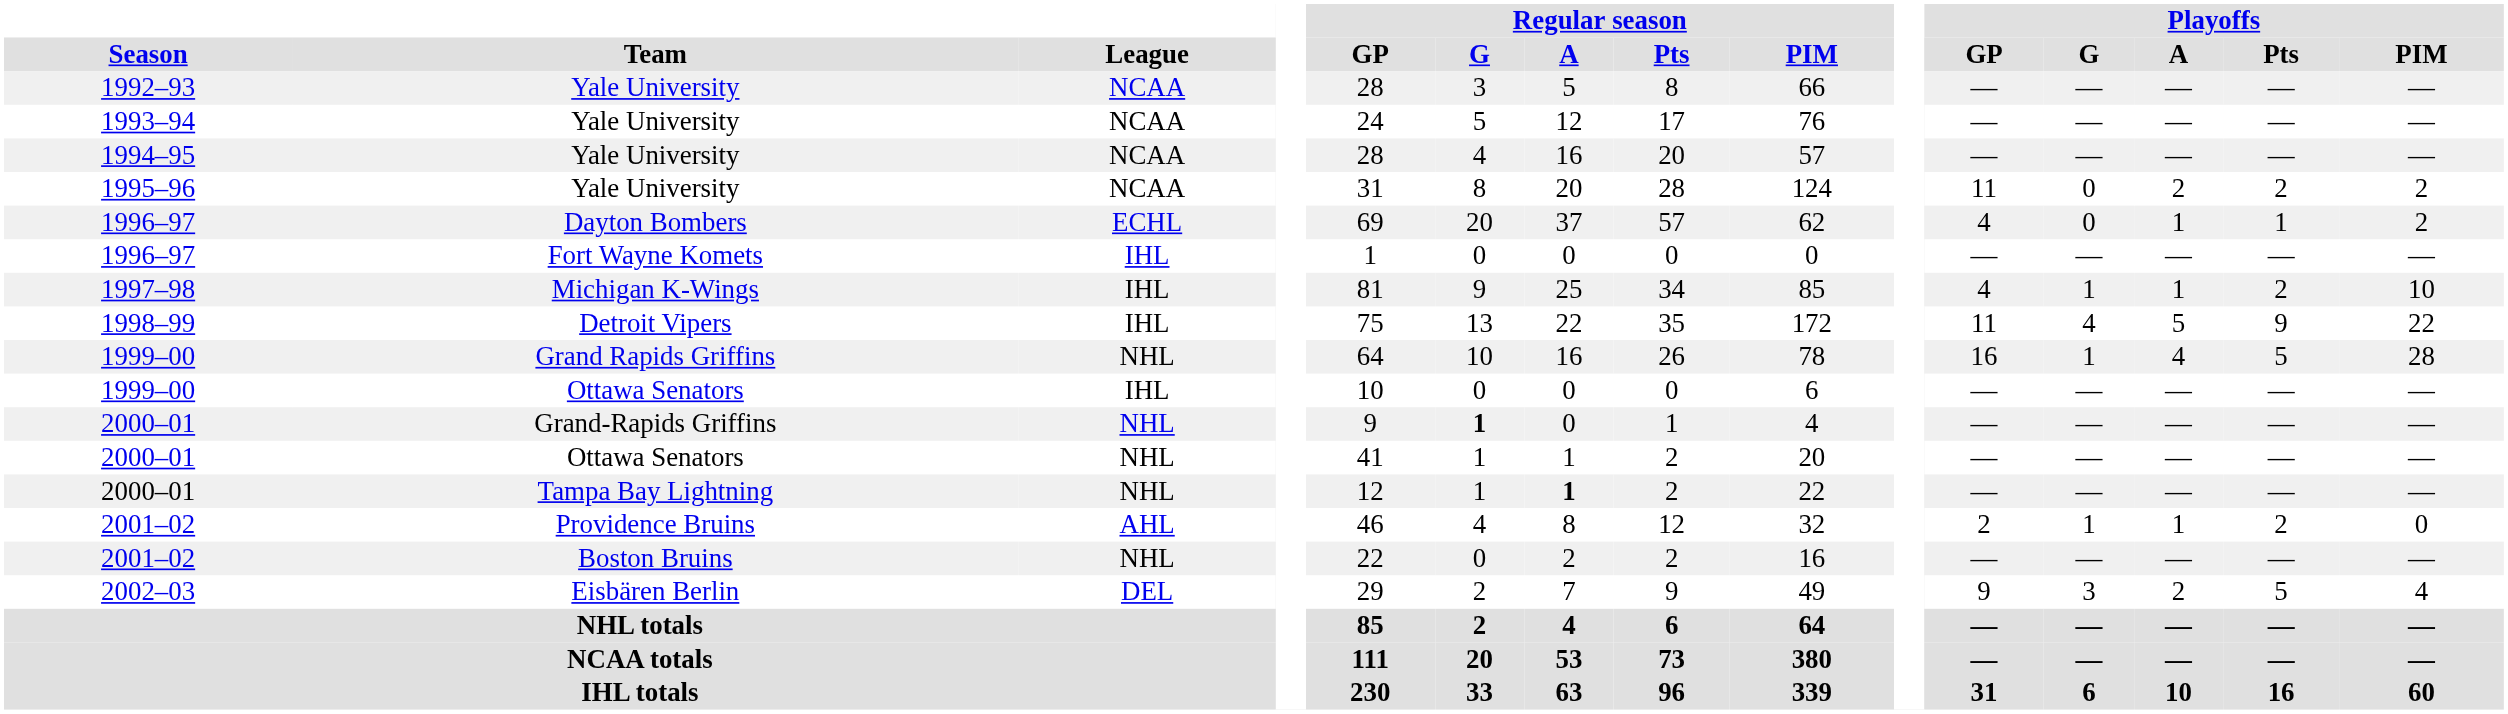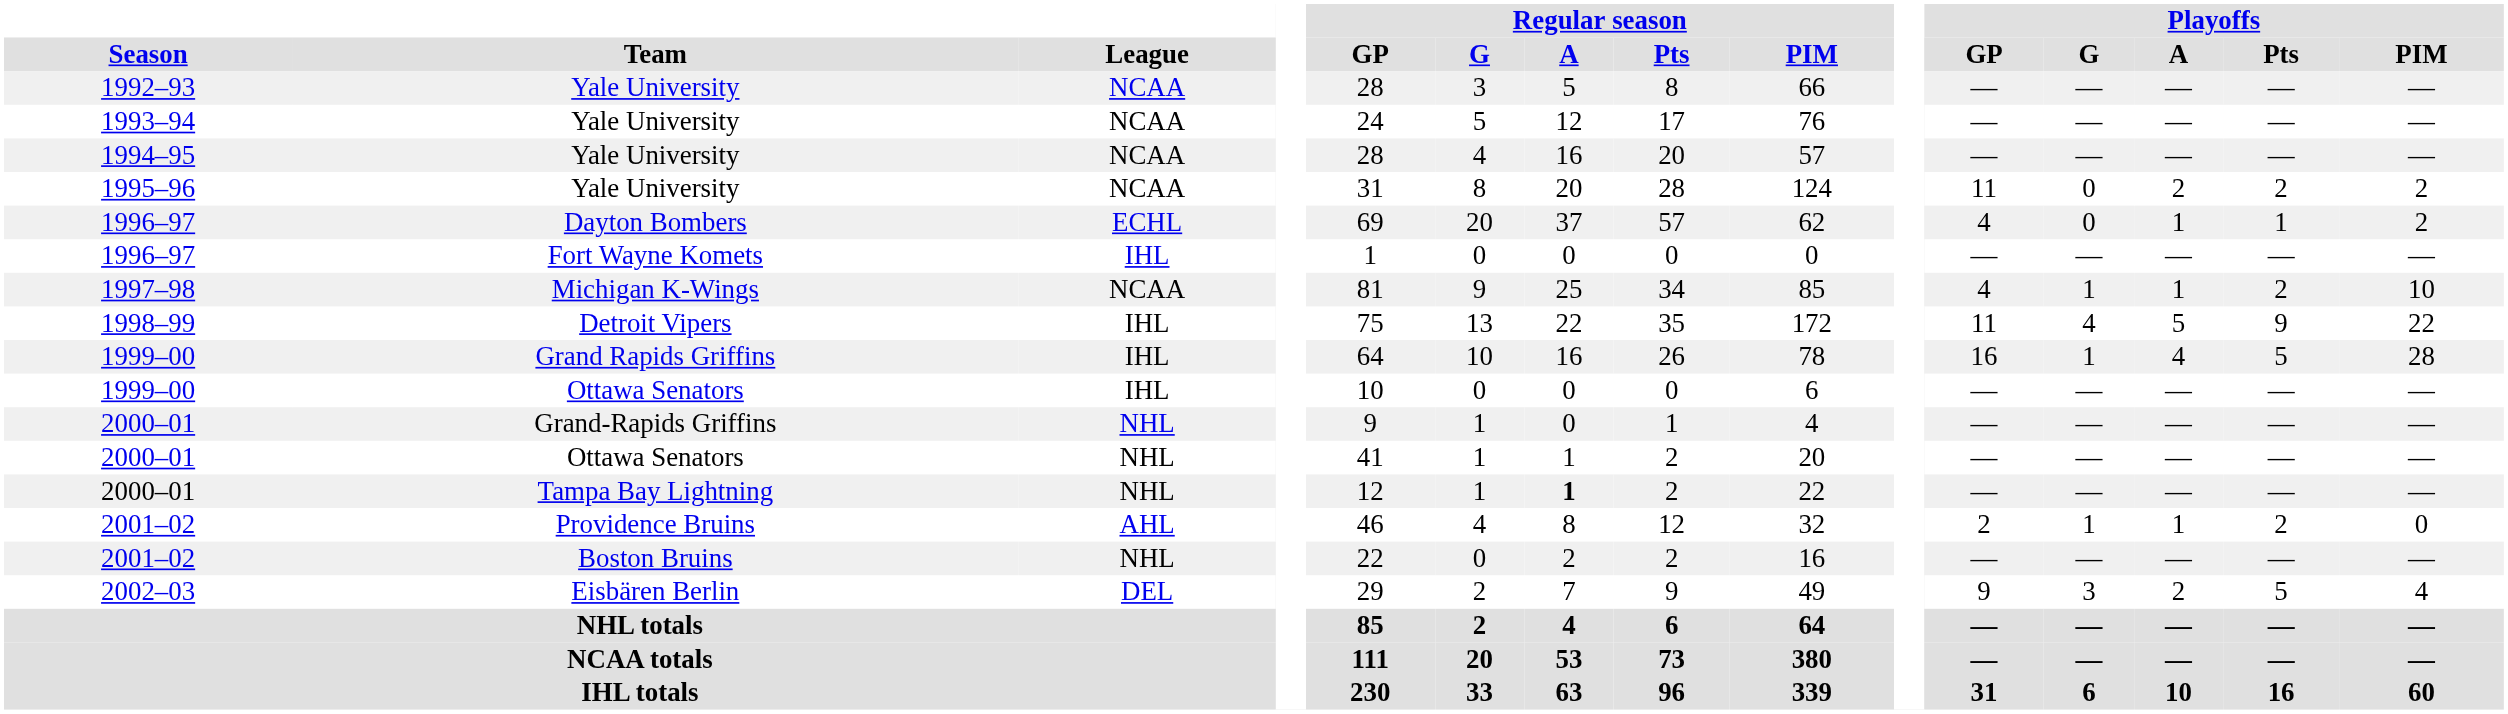 <table BORDER="0" CELLPADDING="1" CELLSPACING="0" width="75%" style="text-align:center">
 <tr bgcolor="#e0e0e0">
 <th colspan="3" bgcolor="#ffffff"> </th>
 <th rowspan="99" bgcolor="#ffffff"> </th>
 <th colspan="5"><a href='#'>Regular season</a></th>
 <th rowspan="99" bgcolor="#ffffff"> </th>
 <th colspan="5"><a href='#'>Playoffs</a></th>
 </tr>
 <tr bgcolor="#e0e0e0">
 <th ALIGN="center"><a href='#'>Season</a></th>
 <th ALIGN="center">Team</th>
 <th ALIGN="center">League</th>
 <th ALIGN="center">GP</th>
 <th ALIGN="center"><a href='#'>G</a></th>
 <th ALIGN="center"><a href='#'>A</a></th>
 <th ALIGN="center"><a href='#'>Pts</a></th>
 <th ALIGN="center"><a href='#'>PIM</a></th>
 <th ALIGN="center">GP</th>
 <th ALIGN="center">G</th>
 <th ALIGN="center">A</th>
 <th ALIGN="center">Pts</th>
 <th ALIGN="center">PIM</th>
 </tr>
 <tr ALIGN="center" bgcolor="#f0f0f0">
 <td ALIGN="center"><a href='#'>1992–93</a></td>
 <td ALIGN="center"><a href='#'>Yale University</a></td>
 <td ALIGN="center"><a href='#'>NCAA</a></td>
 <td ALIGN="center">28</td>
 <td ALIGN="center">3</td>
 <td ALIGN="center">5</td>
 <td ALIGN="center">8</td>
 <td ALIGN="center">66</td>
 <td ALIGN="center">—</td>
 <td ALIGN="center">—</td>
 <td ALIGN="center">—</td>
 <td ALIGN="center">—</td>
 <td ALIGN="center">—</td>
 </tr>
 <tr ALIGN="center">
 <td ALIGN="center"><a href='#'>1993–94</a></td>
 <td ALIGN="center">Yale University</td>
 <td ALIGN="center">NCAA</td>
 <td ALIGN="center">24</td>
 <td ALIGN="center">5</td>
 <td ALIGN="center">12</td>
 <td ALIGN="center">17</td>
 <td ALIGN="center">76</td>
 <td ALIGN="center">—</td>
 <td ALIGN="center">—</td>
 <td ALIGN="center">—</td>
 <td ALIGN="center">—</td>
 <td ALIGN="center">—</td>
 </tr>
 <tr ALIGN="center" bgcolor="#f0f0f0">
 <td ALIGN="center"><a href='#'>1994–95</a></td>
 <td ALIGN="center">Yale University</td>
 <td ALIGN="center">NCAA</td>
 <td ALIGN="center">28</td>
 <td ALIGN="center">4</td>
 <td ALIGN="center">16</td>
 <td ALIGN="center">20</td>
 <td ALIGN="center">57</td>
 <td ALIGN="center">—</td>
 <td ALIGN="center">—</td>
 <td ALIGN="center">—</td>
 <td ALIGN="center">—</td>
 <td ALIGN="center">—</td>
 </tr>
 <tr ALIGN="center">
 <td ALIGN="center"><a href='#'>1995–96</a></td>
 <td ALIGN="center">Yale University</td>
 <td ALIGN="center">NCAA</td>
 <td ALIGN="center">31</td>
 <td ALIGN="center">8</td>
 <td ALIGN="center">20</td>
 <td ALIGN="center">28</td>
 <td ALIGN="center">124</td>
 <td ALIGN="center">11</td>
 <td ALIGN="center">0</td>
 <td ALIGN="center">2</td>
 <td ALIGN="center">2</td>
 <td ALIGN="center">2</td>
 </tr>
 <tr ALIGN="center" bgcolor="#f0f0f0">
 <td ALIGN="center"><a href='#'>1996–97</a></td>
 <td ALIGN="center"><a href='#'>Dayton Bombers</a></td>
 <td ALIGN="center"><a href='#'>ECHL</a></td>
 <td ALIGN="center">69</td>
 <td ALIGN="center">20</td>
 <td ALIGN="center">37</td>
 <td ALIGN="center">57</td>
 <td ALIGN="center">62</td>
 <td ALIGN="center">4</td>
 <td ALIGN="center">0</td>
 <td ALIGN="center">1</td>
 <td ALIGN="center">1</td>
 <td ALIGN="center">2</td>
 </tr>
 <tr ALIGN="center">
 <td ALIGN="center"><a href='#'>1996–97</a></td>
 <td ALIGN="center"><a href='#'>Fort Wayne Komets</a></td>
 <td ALIGN="center"><a href='#'>IHL</a></td>
 <td ALIGN="center">1</td>
 <td ALIGN="center">0</td>
 <td ALIGN="center">0</td>
 <td ALIGN="center">0</td>
 <td ALIGN="center">0</td>
 <td ALIGN="center">—</td>
 <td ALIGN="center">—</td>
 <td ALIGN="center">—</td>
 <td ALIGN="center">—</td>
 <td ALIGN="center">—</td>
 </tr>
 <tr ALIGN="center" bgcolor="#f0f0f0">
 <td ALIGN="center"><a href='#'>1997–98</a></td>
 <td ALIGN="center"><a href='#'>Michigan K-Wings</a></td>
-<td ALIGN="center">IHL</td>
+<td ALIGN="center">NCAA</td>
 <td ALIGN="center">81</td>
 <td ALIGN="center">9</td>
 <td ALIGN="center">25</td>
 <td ALIGN="center">34</td>
 <td ALIGN="center">85</td>
 <td ALIGN="center">4</td>
 <td ALIGN="center">1</td>
 <td ALIGN="center">1</td>
 <td ALIGN="center">2</td>
 <td ALIGN="center">10</td>
 </tr>
 <tr ALIGN="center">
 <td ALIGN="center"><a href='#'>1998–99</a></td>
 <td ALIGN="center"><a href='#'>Detroit Vipers</a></td>
 <td ALIGN="center">IHL</td>
 <td ALIGN="center">75</td>
 <td ALIGN="center">13</td>
 <td ALIGN="center">22</td>
 <td ALIGN="center">35</td>
 <td ALIGN="center">172</td>
 <td ALIGN="center">11</td>
 <td ALIGN="center">4</td>
 <td ALIGN="center">5</td>
 <td ALIGN="center">9</td>
 <td ALIGN="center">22</td>
 </tr>
 <tr ALIGN="center" bgcolor="#f0f0f0">
 <td ALIGN="center"><a href='#'>1999–00</a></td>
 <td ALIGN="center"><a href='#'>Grand Rapids Griffins</a></td>
-<td ALIGN="center">NHL</td>
+<td ALIGN="center">IHL</td>
 <td ALIGN="center">64</td>
 <td ALIGN="center">10</td>
 <td ALIGN="center">16</td>
 <td ALIGN="center">26</td>
 <td ALIGN="center">78</td>
 <td ALIGN="center">16</td>
 <td ALIGN="center">1</td>
 <td ALIGN="center">4</td>
 <td ALIGN="center">5</td>
 <td ALIGN="center">28</td>
 </tr>
 <tr ALIGN="center">
 <td ALIGN="center"><a href='#'>1999–00</a></td>
 <td ALIGN="center"><a href='#'>Ottawa Senators</a></td>
 <td ALIGN="center">IHL</td>
 <td ALIGN="center">10</td>
 <td ALIGN="center">0</td>
 <td ALIGN="center">0</td>
 <td ALIGN="center">0</td>
 <td ALIGN="center">6</td>
 <td ALIGN="center">—</td>
 <td ALIGN="center">—</td>
 <td ALIGN="center">—</td>
 <td ALIGN="center">—</td>
 <td ALIGN="center">—</td>
 </tr>
 <tr ALIGN="center" bgcolor="#f0f0f0">
 <td ALIGN="center"><a href='#'>2000–01</a></td>
 <td ALIGN="center">Grand-Rapids Griffins</td>
 <td ALIGN="center"><a href='#'>NHL</a></td>
 <td ALIGN="center">9</td>
-<td ALIGN="center"><strong>1</strong></td>
+<td ALIGN="center">1</td>
 <td ALIGN="center">0</td>
 <td ALIGN="center">1</td>
 <td ALIGN="center">4</td>
 <td ALIGN="center">—</td>
 <td ALIGN="center">—</td>
 <td ALIGN="center">—</td>
 <td ALIGN="center">—</td>
 <td ALIGN="center">—</td>
 </tr>
 <tr ALIGN="center">
 <td ALIGN="center"><a href='#'>2000–01</a></td>
 <td ALIGN="center">Ottawa Senators</td>
 <td ALIGN="center">NHL</td>
 <td ALIGN="center">41</td>
 <td ALIGN="center">1</td>
 <td ALIGN="center">1</td>
 <td ALIGN="center">2</td>
 <td ALIGN="center">20</td>
 <td ALIGN="center">—</td>
 <td ALIGN="center">—</td>
 <td ALIGN="center">—</td>
 <td ALIGN="center">—</td>
 <td ALIGN="center">—</td>
 </tr>
 <tr ALIGN="center" bgcolor="#f0f0f0">
 <td ALIGN="center">2000–01</td>
 <td ALIGN="center"><a href='#'>Tampa Bay Lightning</a></td>
 <td ALIGN="center">NHL</td>
 <td ALIGN="center">12</td>
 <td ALIGN="center">1</td>
 <td ALIGN="center"><strong>1</strong></td>
 <td ALIGN="center">2</td>
 <td ALIGN="center">22</td>
 <td ALIGN="center">—</td>
 <td ALIGN="center">—</td>
 <td ALIGN="center">—</td>
 <td ALIGN="center">—</td>
 <td ALIGN="center">—</td>
 </tr>
 <tr ALIGN="center">
 <td ALIGN="center"><a href='#'>2001–02</a></td>
 <td ALIGN="center"><a href='#'>Providence Bruins</a></td>
 <td ALIGN="center"><a href='#'>AHL</a></td>
 <td ALIGN="center">46</td>
 <td ALIGN="center">4</td>
 <td ALIGN="center">8</td>
 <td ALIGN="center">12</td>
 <td ALIGN="center">32</td>
 <td ALIGN="center">2</td>
 <td ALIGN="center">1</td>
 <td ALIGN="center">1</td>
 <td ALIGN="center">2</td>
 <td ALIGN="center">0</td>
 </tr>
 <tr ALIGN="center" bgcolor="#f0f0f0">
 <td ALIGN="center"><a href='#'>2001–02</a></td>
 <td ALIGN="center"><a href='#'>Boston Bruins</a></td>
 <td ALIGN="center">NHL</td>
 <td ALIGN="center">22</td>
 <td ALIGN="center">0</td>
 <td ALIGN="center">2</td>
 <td ALIGN="center">2</td>
 <td ALIGN="center">16</td>
 <td ALIGN="center">—</td>
 <td ALIGN="center">—</td>
 <td ALIGN="center">—</td>
 <td ALIGN="center">—</td>
 <td ALIGN="center">—</td>
 </tr>
 <tr ALIGN="center">
 <td ALIGN="center"><a href='#'>2002–03</a></td>
 <td ALIGN="center"><a href='#'>Eisbären Berlin</a></td>
 <td ALIGN="center"><a href='#'>DEL</a></td>
 <td ALIGN="center">29</td>
 <td ALIGN="center">2</td>
 <td ALIGN="center">7</td>
 <td ALIGN="center">9</td>
 <td ALIGN="center">49</td>
 <td ALIGN="center">9</td>
 <td ALIGN="center">3</td>
 <td ALIGN="center">2</td>
 <td ALIGN="center">5</td>
 <td ALIGN="center">4</td>
 </tr>
 <tr ALIGN="center" bgcolor="#e0e0e0">
 <th colspan="3">NHL totals</th>
 <th ALIGN="center">85</th>
 <th ALIGN="center">2</th>
 <th ALIGN="center">4</th>
 <th ALIGN="center">6</th>
 <th ALIGN="center">64</th>
 <th ALIGN="center">—</th>
 <th ALIGN="center">—</th>
 <th ALIGN="center">—</th>
 <th ALIGN="center">—</th>
 <th ALIGN="center">—</th>
 </tr>
 <tr ALIGN="center" bgcolor="#e0e0e0">
 <th colspan="3">NCAA totals</th>
 <th ALIGN="center">111</th>
 <th ALIGN="center">20</th>
 <th ALIGN="center">53</th>
 <th ALIGN="center">73</th>
 <th ALIGN="center">380</th>
 <th ALIGN="center">—</th>
 <th ALIGN="center">—</th>
 <th ALIGN="center">—</th>
 <th ALIGN="center">—</th>
 <th ALIGN="center">—</th>
 </tr>
 <tr ALIGN="center" bgcolor="#e0e0e0">
 <th colspan="3">IHL totals</th>
 <th ALIGN="center">230</th>
 <th ALIGN="center">33</th>
 <th ALIGN="center">63</th>
 <th ALIGN="center">96</th>
 <th ALIGN="center">339</th>
 <th ALIGN="center">31</th>
 <th ALIGN="center">6</th>
 <th ALIGN="center">10</th>
 <th ALIGN="center">16</th>
 <th ALIGN="center">60</th>
 </tr>
 </table>
